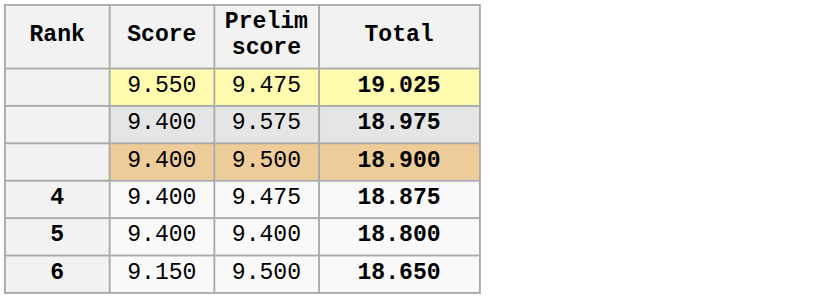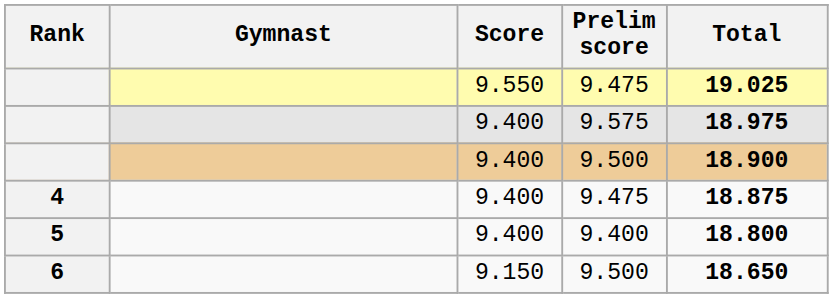 <table class="wikitable sortable" style="text-align:center; font-size:95%">
 <tr>
 <th scope="col" style="width:50px;">Rank</th>
+<th scope="col" style="width:180px;">Gymnast</th>
 <th scope="col" style="width:50px;">Score</th>
 <th scope="col" style="width:50px;">Prelim score</th>
 <th scope="col" style="width:80px;">Total</th>
 </tr>
 <tr style="background:#fffcaf;">
 <th scope=row style="text-align:center"></th>
+<td style="text-align:left;"></td>
 <td>9.550</td>
 <td>9.475</td>
 <td><strong>19.025</strong></td>
 </tr>
 <tr style="background:#e5e5e5;">
 <th scope=row style="text-align:center"></th>
+<td style="text-align:left;"></td>
 <td>9.400</td>
 <td>9.575</td>
 <td><strong>18.975</strong></td>
 </tr>
 <tr style="background:#ec9;">
 <th scope=row style="text-align:center"></th>
+<td style="text-align:left;"></td>
 <td>9.400</td>
 <td>9.500</td>
 <td><strong>18.900</strong></td>
 </tr>
 <tr>
 <th scope=row style="text-align:center">4</th>
+<td style="text-align:left;"></td>
 <td>9.400</td>
 <td>9.475</td>
 <td><strong>18.875</strong></td>
 </tr>
 <tr>
 <th scope=row style="text-align:center">5</th>
+<td style="text-align:left;"></td>
 <td>9.400</td>
 <td>9.400</td>
 <td><strong>18.800</strong></td>
 </tr>
 <tr>
 <th scope=row style="text-align:center">6</th>
+<td style="text-align:left;"></td>
 <td>9.150</td>
 <td>9.500</td>
 <td><strong>18.650</strong></td>
 </tr>
 </table>
